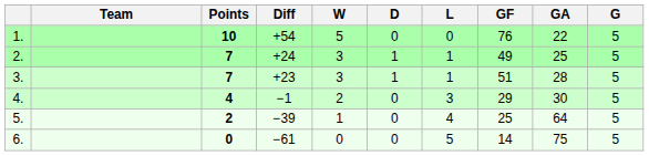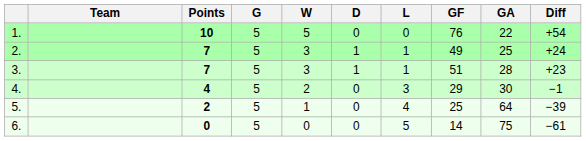 <table class=wikitable style="text-align:center">
 <tr bgcolor="#DCDCDC">
 <th width="25"></th>
 <th width="200">Team</th>
 <th width="60">Points</th>
-<th width="60">Diff</th>
+<th width="60">G</th>
 <th width="60">W</th>
 <th width="60">D</th>
 <th width="60">L</th>
 <th width="60">GF</th>
 <th width="60">GA</th>
-<th width="60">G</th>
+<th width="60">Diff</th>
 </tr>
 <tr bgcolor=#AAFFAA>
 <td>1.</td>
 <td align=left></td>
 <td><strong>10</strong></td>
-<td>+54</td>
+<td>5</td>
 <td>5</td>
 <td>0</td>
 <td>0</td>
 <td>76</td>
 <td>22</td>
-<td>5</td>
+<td>+54</td>
 </tr>
 <tr bgcolor=#AAFFAA>
 <td>2.</td>
 <td align=left></td>
 <td><strong>7</strong></td>
-<td>+24</td>
+<td>5</td>
 <td>3</td>
 <td>1</td>
 <td>1</td>
 <td>49</td>
 <td>25</td>
-<td>5</td>
+<td>+24</td>
 </tr>
 <tr bgcolor=#CCFFCC>
 <td>3.</td>
 <td align=left></td>
 <td><strong>7</strong></td>
-<td>+23</td>
+<td>5</td>
 <td>3</td>
 <td>1</td>
 <td>1</td>
 <td>51</td>
 <td>28</td>
-<td>5</td>
+<td>+23</td>
 </tr>
 <tr bgcolor=#CCFFCC>
 <td>4.</td>
 <td align=left></td>
 <td><strong>4</strong></td>
-<td>−1</td>
+<td>5</td>
 <td>2</td>
 <td>0</td>
 <td>3</td>
 <td>29</td>
 <td>30</td>
-<td>5</td>
+<td>−1</td>
 </tr>
 <tr bgcolor=#EEFFEE>
 <td>5.</td>
 <td align=left></td>
 <td><strong>2</strong></td>
-<td>−39</td>
+<td>5</td>
 <td>1</td>
 <td>0</td>
 <td>4</td>
 <td>25</td>
 <td>64</td>
-<td>5</td>
+<td>−39</td>
 </tr>
 <tr bgcolor=#EEFFEE>
 <td>6.</td>
 <td align=left></td>
 <td><strong>0</strong></td>
-<td>−61</td>
+<td>5</td>
 <td>0</td>
 <td>0</td>
 <td>5</td>
 <td>14</td>
 <td>75</td>
-<td>5</td>
+<td>−61</td>
 </tr>
 </table>
